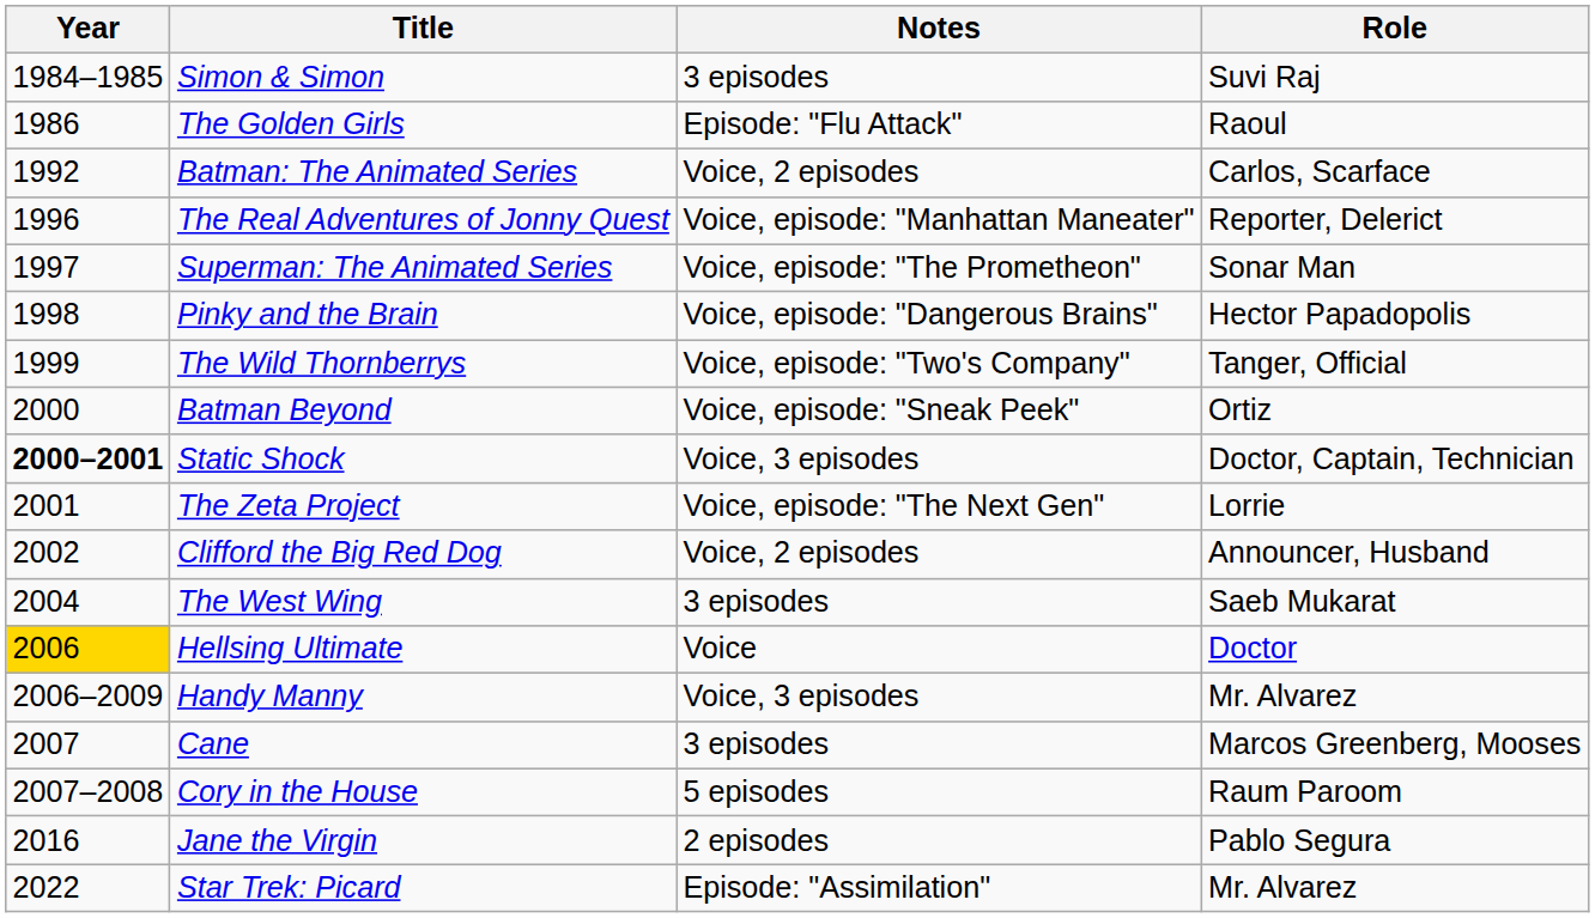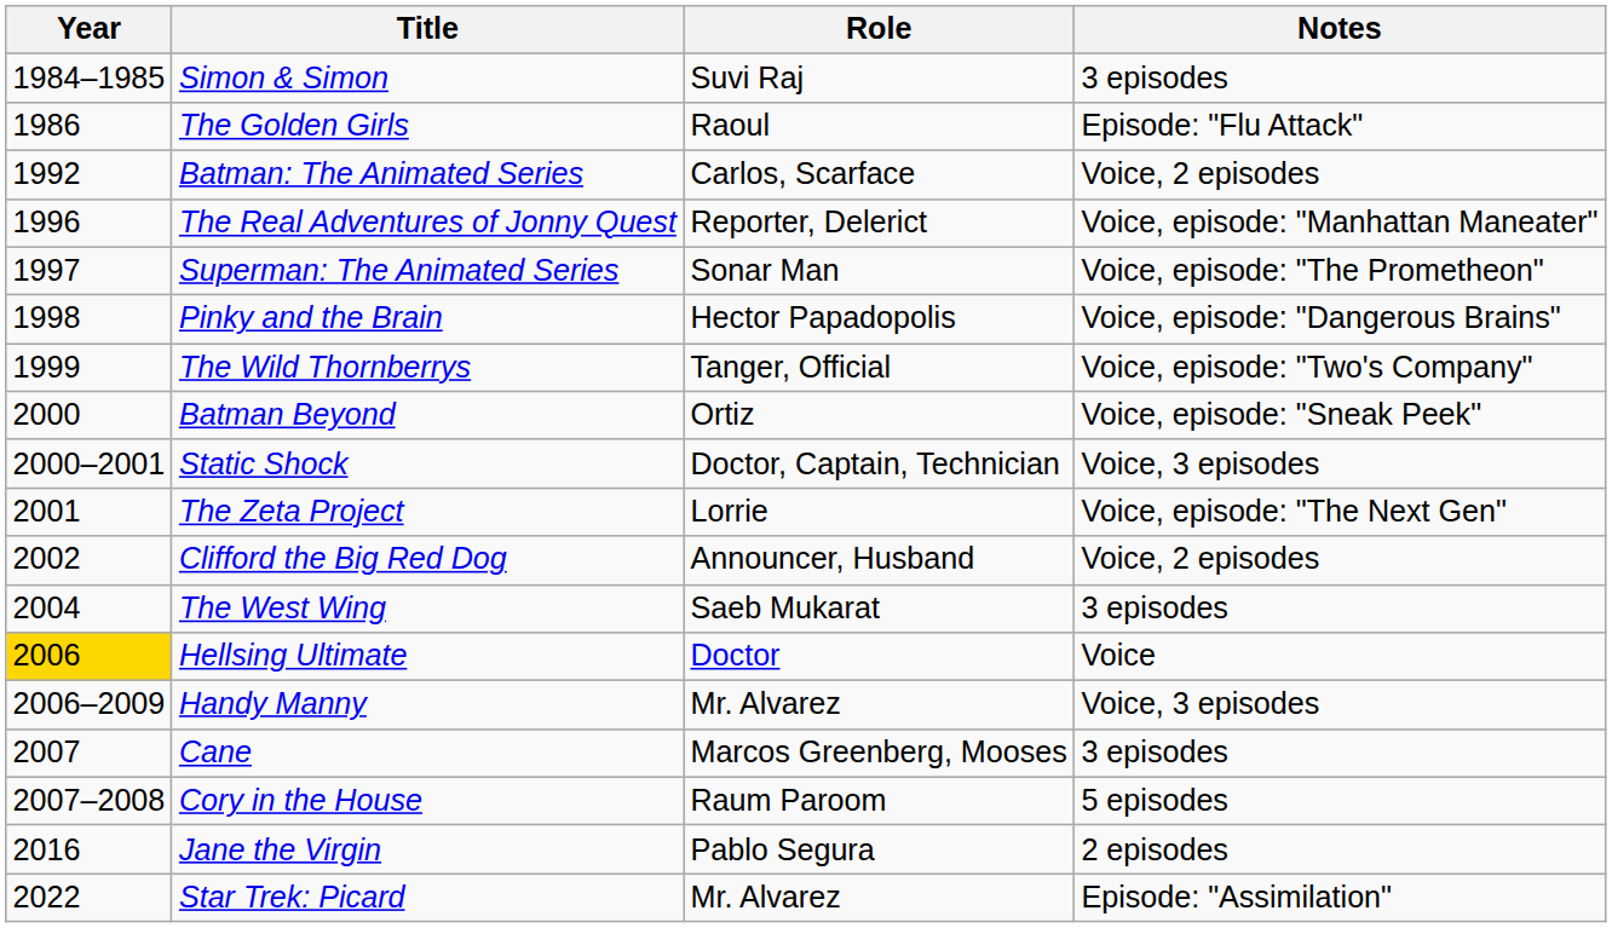 <table class="wikitable sortable">
 <tr>
 <th>Year</th>
 <th>Title</th>
+<th>Role</th>
 <th>Notes</th>
-<th>Role</th>
 </tr>
 <tr>
 <td>1984–1985</td>
 <td><em><a href='#'>Simon & Simon</a></em></td>
+<td>Suvi Raj</td>
 <td>3 episodes</td>
-<td>Suvi Raj</td>
 </tr>
 <tr>
 <td>1986</td>
 <td><em><a href='#'>The Golden Girls</a></em></td>
+<td>Raoul</td>
 <td>Episode: "Flu Attack"</td>
-<td>Raoul</td>
 </tr>
 <tr>
 <td>1992</td>
 <td><em><a href='#'>Batman: The Animated Series</a></em></td>
+<td>Carlos, Scarface</td>
 <td>Voice, 2 episodes</td>
-<td>Carlos, Scarface</td>
 </tr>
 <tr>
 <td>1996</td>
 <td><em><a href='#'>The Real Adventures of Jonny Quest</a></em></td>
+<td>Reporter, Delerict</td>
 <td>Voice, episode: "Manhattan Maneater"</td>
-<td>Reporter, Delerict</td>
 </tr>
 <tr>
 <td>1997</td>
 <td><em><a href='#'>Superman: The Animated Series</a></em></td>
+<td>Sonar Man</td>
 <td>Voice, episode: "The Prometheon"</td>
-<td>Sonar Man</td>
 </tr>
 <tr>
 <td>1998</td>
 <td><em><a href='#'>Pinky and the Brain</a></em></td>
+<td>Hector Papadopolis</td>
 <td>Voice, episode: "Dangerous Brains"</td>
-<td>Hector Papadopolis</td>
 </tr>
 <tr>
 <td>1999</td>
 <td><em><a href='#'>The Wild Thornberrys</a></em></td>
+<td>Tanger, Official</td>
 <td>Voice, episode: "Two's Company"</td>
-<td>Tanger, Official</td>
 </tr>
 <tr>
 <td>2000</td>
 <td><em><a href='#'>Batman Beyond</a></em></td>
+<td>Ortiz</td>
 <td>Voice, episode: "Sneak Peek"</td>
-<td>Ortiz</td>
 </tr>
 <tr>
-<td><strong>2000–2001</strong></td>
+<td>2000–2001</td>
 <td><em><a href='#'>Static Shock</a></em></td>
+<td>Doctor, Captain, Technician</td>
 <td>Voice, 3 episodes</td>
-<td>Doctor, Captain, Technician</td>
 </tr>
 <tr>
 <td>2001</td>
 <td><em><a href='#'>The Zeta Project</a></em></td>
+<td>Lorrie</td>
 <td>Voice, episode: "The Next Gen"</td>
-<td>Lorrie</td>
 </tr>
 <tr>
 <td>2002</td>
 <td><em><a href='#'>Clifford the Big Red Dog</a></em></td>
+<td>Announcer, Husband</td>
 <td>Voice, 2 episodes</td>
-<td>Announcer, Husband</td>
 </tr>
 <tr>
 <td>2004</td>
 <td><em><a href='#'>The West Wing</a></em></td>
+<td>Saeb Mukarat</td>
 <td>3 episodes</td>
-<td>Saeb Mukarat</td>
 </tr>
 <tr>
 <td style="background: gold;">2006</td>
 <td><em><a href='#'>Hellsing Ultimate</a></em></td>
+<td><a href='#'>Doctor</a></td>
 <td>Voice</td>
-<td><a href='#'>Doctor</a></td>
 </tr>
 <tr>
 <td>2006–2009</td>
 <td><em><a href='#'>Handy Manny</a></em></td>
+<td>Mr. Alvarez</td>
 <td>Voice, 3 episodes</td>
-<td>Mr. Alvarez</td>
 </tr>
 <tr>
 <td>2007</td>
 <td><em><a href='#'>Cane</a></em></td>
+<td>Marcos Greenberg, Mooses</td>
 <td>3 episodes</td>
-<td>Marcos Greenberg, Mooses</td>
 </tr>
 <tr>
 <td>2007–2008</td>
 <td><em><a href='#'>Cory in the House</a></em></td>
+<td>Raum Paroom</td>
 <td>5 episodes</td>
-<td>Raum Paroom</td>
 </tr>
 <tr>
 <td>2016</td>
 <td><em><a href='#'>Jane the Virgin</a></em></td>
+<td>Pablo Segura</td>
 <td>2 episodes</td>
-<td>Pablo Segura</td>
 </tr>
 <tr>
 <td>2022</td>
 <td><em><a href='#'>Star Trek: Picard</a></em></td>
+<td>Mr. Alvarez</td>
 <td>Episode: "Assimilation"</td>
-<td>Mr. Alvarez</td>
 </tr>
 </table>
